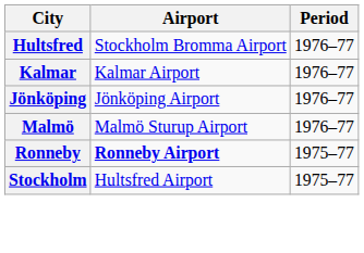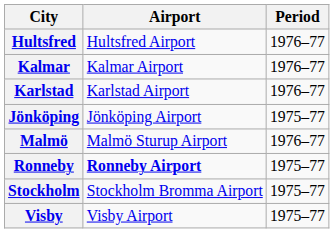 <table class="wikitable plainrowheaders sortable">
 <tr>
 <th scope=col>City</th>
 <th scope=col>Airport</th>
 <th scope=col>Period</th>
 </tr>
 <tr>
 <th scope=row><a href='#'>Hultsfred</a></th>
-<td><a href='#'>Stockholm Bromma Airport</a></td>
+<td><a href='#'>Hultsfred Airport</a></td>
 <td>1976–77</td>
 </tr>
 <tr>
 <th scope=row><a href='#'>Kalmar</a></th>
 <td><a href='#'>Kalmar Airport</a></td>
 <td>1976–77</td>
 </tr>
 <tr>
+<th scope=row><a href='#'>Karlstad</a></th>
+<td><a href='#'>Karlstad Airport</a></td>
+<td>1976–77</td>
+</tr>
+<tr>
 <th scope=row><a href='#'>Jönköping</a></th>
 <td><a href='#'>Jönköping Airport</a></td>
-<td>1976–77</td>
+<td>1975–77</td>
 </tr>
 <tr>
 <th scope=row><a href='#'>Malmö</a></th>
 <td><a href='#'>Malmö Sturup Airport</a></td>
 <td>1976–77</td>
 </tr>
 <tr>
 <th scope=row><a href='#'>Ronneby</a></th>
 <td><strong><a href='#'>Ronneby Airport</a></strong></td>
 <td>1975–77</td>
 </tr>
 <tr>
 <th scope=row><a href='#'>Stockholm</a></th>
-<td><a href='#'>Hultsfred Airport</a></td>
+<td><a href='#'>Stockholm Bromma Airport</a></td>
+<td>1975–77</td>
+</tr>
+<tr>
+<th scope=row><a href='#'>Visby</a></th>
+<td><a href='#'>Visby Airport</a></td>
 <td>1975–77</td>
 </tr>
 </table>
